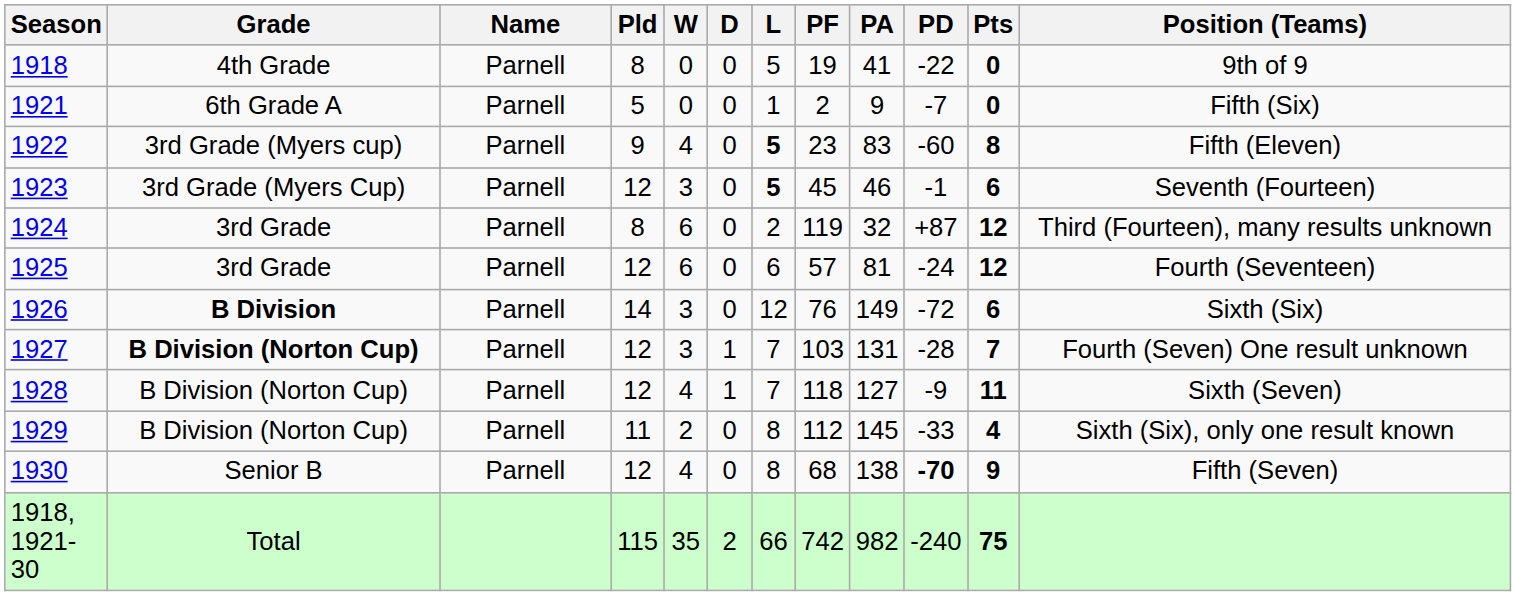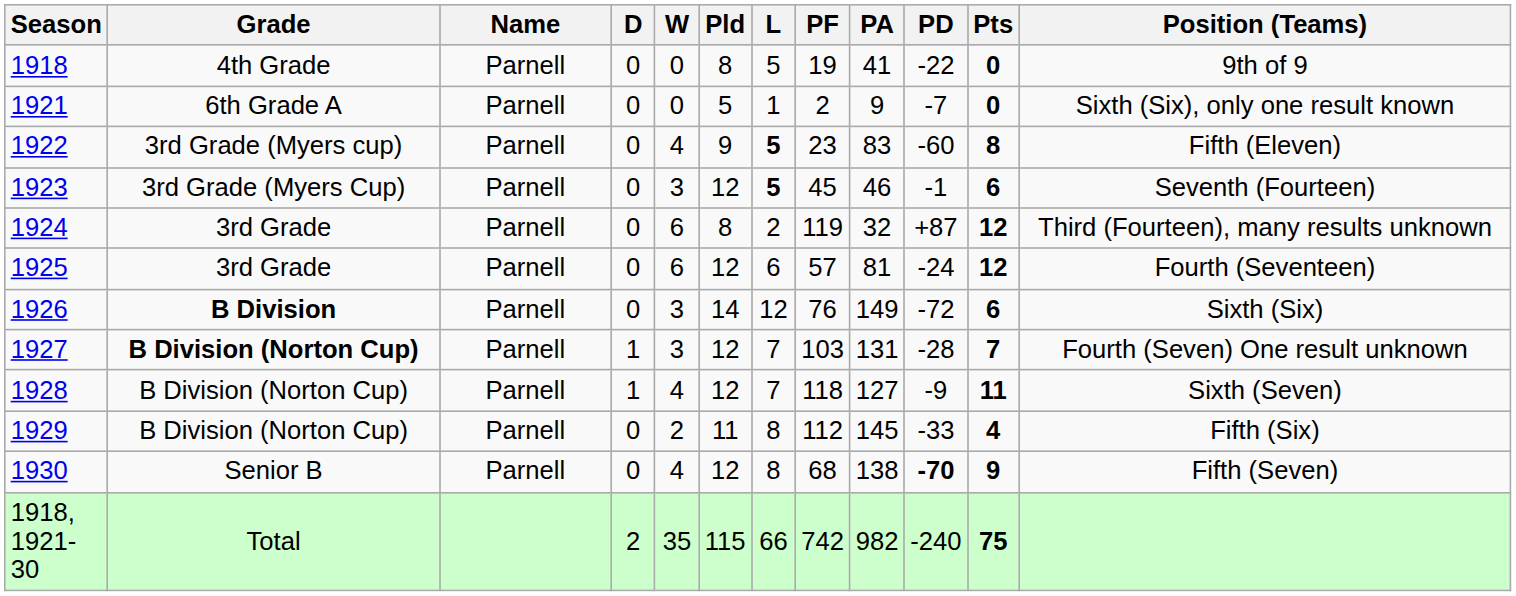 <table class="wikitable" style="text-align:center;">
 <tr>
 <th width=30>Season</th>
 <th width=200 abbr="Grade">Grade</th>
 <th width=100 abbr="Name">Name</th>
+<th width=20 abbr="Drawn">D</th>
+<th width=20 abbr="Won">W</th>
 <th width=20 abbr="Played">Pld</th>
-<th width=20 abbr="Won">W</th>
-<th width=20 abbr="Drawn">D</th>
 <th width=20 abbr="Lost">L</th>
 <th width=20 abbr="Points for">PF</th>
 <th width=20 abbr="Points against">PA</th>
 <th width=20 abbr="Points difference">PD</th>
 <th width=20 abbr="Points">Pts</th>
 <th width=300>Position (Teams)</th>
 </tr>
 <tr>
 <td style="text-align:left;"><a href='#'>1918</a></td>
 <td>4th Grade</td>
 <td>Parnell</td>
-<td>8</td>
 <td>0</td>
 <td>0</td>
+<td>8</td>
 <td>5</td>
 <td>19</td>
 <td>41</td>
 <td>-22</td>
 <td><strong>0</strong></td>
 <td>9th of 9</td>
 </tr>
 <tr>
 <td style="text-align:left;"><a href='#'>1921</a></td>
 <td>6th Grade A</td>
 <td>Parnell</td>
-<td>5</td>
 <td>0</td>
 <td>0</td>
+<td>5</td>
 <td>1</td>
 <td>2</td>
 <td>9</td>
 <td>-7</td>
 <td><strong>0</strong></td>
-<td>Fifth (Six)</td>
+<td>Sixth (Six), only one result known</td>
 </tr>
 <tr>
 <td style="text-align:left;"><a href='#'>1922</a></td>
 <td>3rd Grade (Myers cup)</td>
 <td>Parnell</td>
+<td>0</td>
+<td>4</td>
 <td>9</td>
-<td>4</td>
-<td>0</td>
 <td><strong>5</strong></td>
 <td>23</td>
 <td>83</td>
 <td>-60</td>
 <td><strong>8</strong></td>
 <td>Fifth (Eleven)</td>
 </tr>
 <tr>
 <td style="text-align:left;"><a href='#'>1923</a></td>
 <td>3rd Grade (Myers Cup)</td>
 <td>Parnell</td>
+<td>0</td>
+<td>3</td>
 <td>12</td>
-<td>3</td>
-<td>0</td>
 <td><strong>5</strong></td>
 <td>45</td>
 <td>46</td>
 <td>-1</td>
 <td><strong>6</strong></td>
 <td>Seventh (Fourteen)</td>
 </tr>
 <tr>
 <td style="text-align:left;"><a href='#'>1924</a></td>
 <td>3rd Grade</td>
 <td>Parnell</td>
+<td>0</td>
+<td>6</td>
 <td>8</td>
-<td>6</td>
-<td>0</td>
 <td>2</td>
 <td>119</td>
 <td>32</td>
 <td>+87</td>
 <td><strong>12</strong></td>
 <td>Third (Fourteen), many results unknown</td>
 </tr>
 <tr>
 <td style="text-align:left;"><a href='#'>1925</a></td>
 <td>3rd Grade</td>
 <td>Parnell</td>
+<td>0</td>
+<td>6</td>
 <td>12</td>
-<td>6</td>
-<td>0</td>
 <td>6</td>
 <td>57</td>
 <td>81</td>
 <td>-24</td>
 <td><strong>12</strong></td>
 <td>Fourth (Seventeen)</td>
 </tr>
 <tr>
 <td style="text-align:left;"><a href='#'>1926</a></td>
 <td><strong>B Division</strong></td>
 <td>Parnell</td>
+<td>0</td>
+<td>3</td>
 <td>14</td>
-<td>3</td>
-<td>0</td>
 <td>12</td>
 <td>76</td>
 <td>149</td>
 <td>-72</td>
 <td><strong>6</strong></td>
 <td>Sixth (Six)</td>
 </tr>
 <tr>
 <td style="text-align:left;"><a href='#'>1927</a></td>
 <td><strong>B Division (Norton Cup)</strong></td>
 <td>Parnell</td>
+<td>1</td>
+<td>3</td>
 <td>12</td>
-<td>3</td>
-<td>1</td>
 <td>7</td>
 <td>103</td>
 <td>131</td>
 <td>-28</td>
 <td><strong>7</strong></td>
 <td>Fourth (Seven) One result unknown</td>
 </tr>
 <tr>
 <td style="text-align:left;"><a href='#'>1928</a></td>
 <td>B Division (Norton Cup)</td>
 <td>Parnell</td>
+<td>1</td>
+<td>4</td>
 <td>12</td>
-<td>4</td>
-<td>1</td>
 <td>7</td>
 <td>118</td>
 <td>127</td>
 <td>-9</td>
 <td><strong>11</strong></td>
 <td>Sixth (Seven)</td>
 </tr>
 <tr>
 <td style="text-align:left;"><a href='#'>1929</a></td>
 <td>B Division (Norton Cup)</td>
 <td>Parnell</td>
+<td>0</td>
+<td>2</td>
 <td>11</td>
-<td>2</td>
-<td>0</td>
 <td>8</td>
 <td>112</td>
 <td>145</td>
 <td>-33</td>
 <td><strong>4</strong></td>
-<td>Sixth (Six), only one result known</td>
+<td>Fifth (Six)</td>
 </tr>
 <tr>
 <td style="text-align:left;"><a href='#'>1930</a></td>
 <td>Senior B</td>
 <td>Parnell</td>
+<td>0</td>
+<td>4</td>
 <td>12</td>
-<td>4</td>
-<td>0</td>
 <td>8</td>
 <td>68</td>
 <td>138</td>
 <td><strong>-70</strong></td>
 <td><strong>9</strong></td>
 <td>Fifth (Seven)</td>
 </tr>
 <tr style="background: #ccffcc;">
 <td style="text-align:left;">1918, 1921-30</td>
 <td>Total</td>
 <td></td>
+<td>2</td>
+<td>35</td>
 <td>115</td>
-<td>35</td>
-<td>2</td>
 <td>66</td>
 <td>742</td>
 <td>982</td>
 <td>-240</td>
 <td><strong>75</strong></td>
 <td></td>
 </tr>
 </table>
